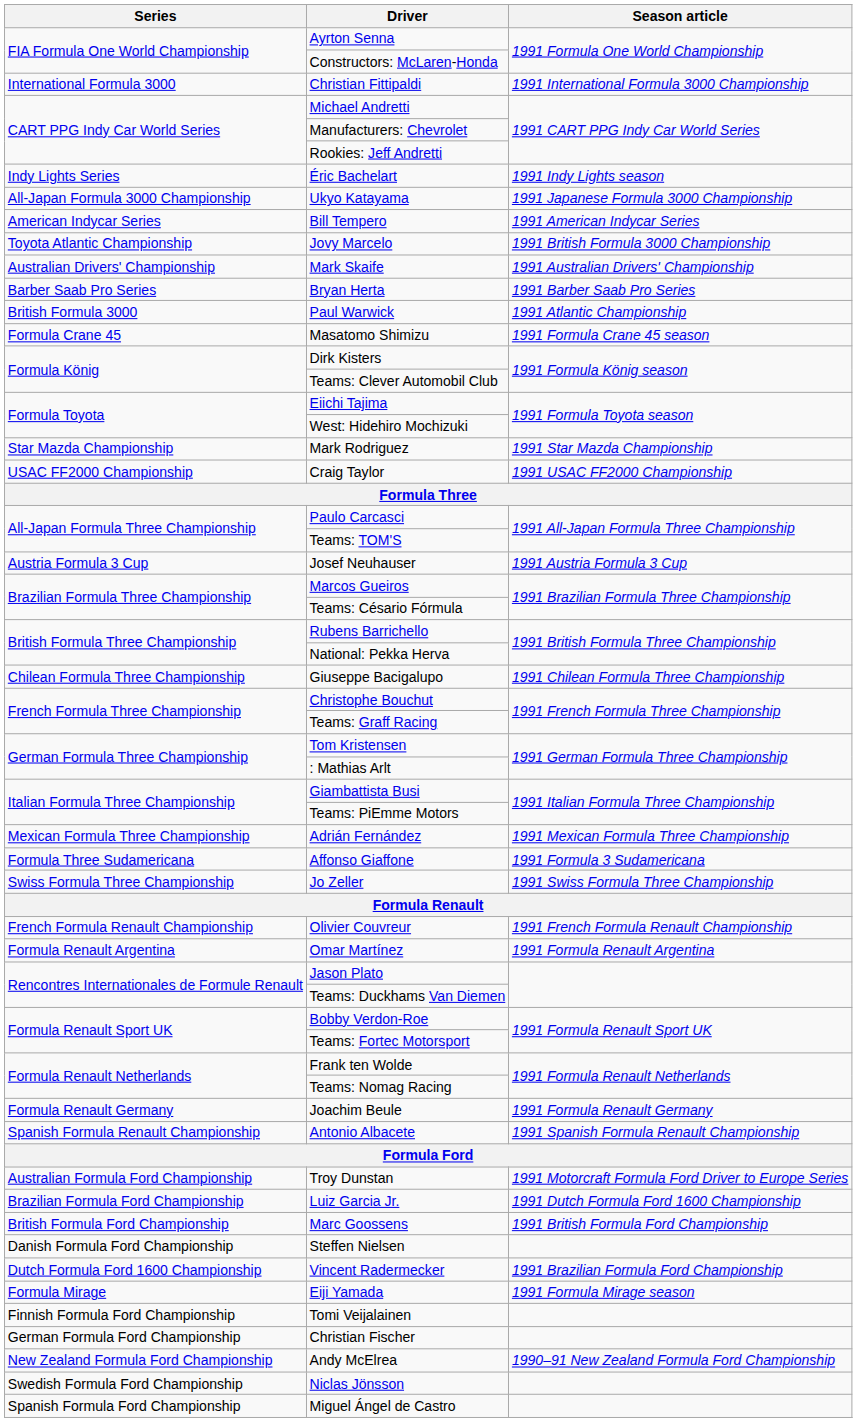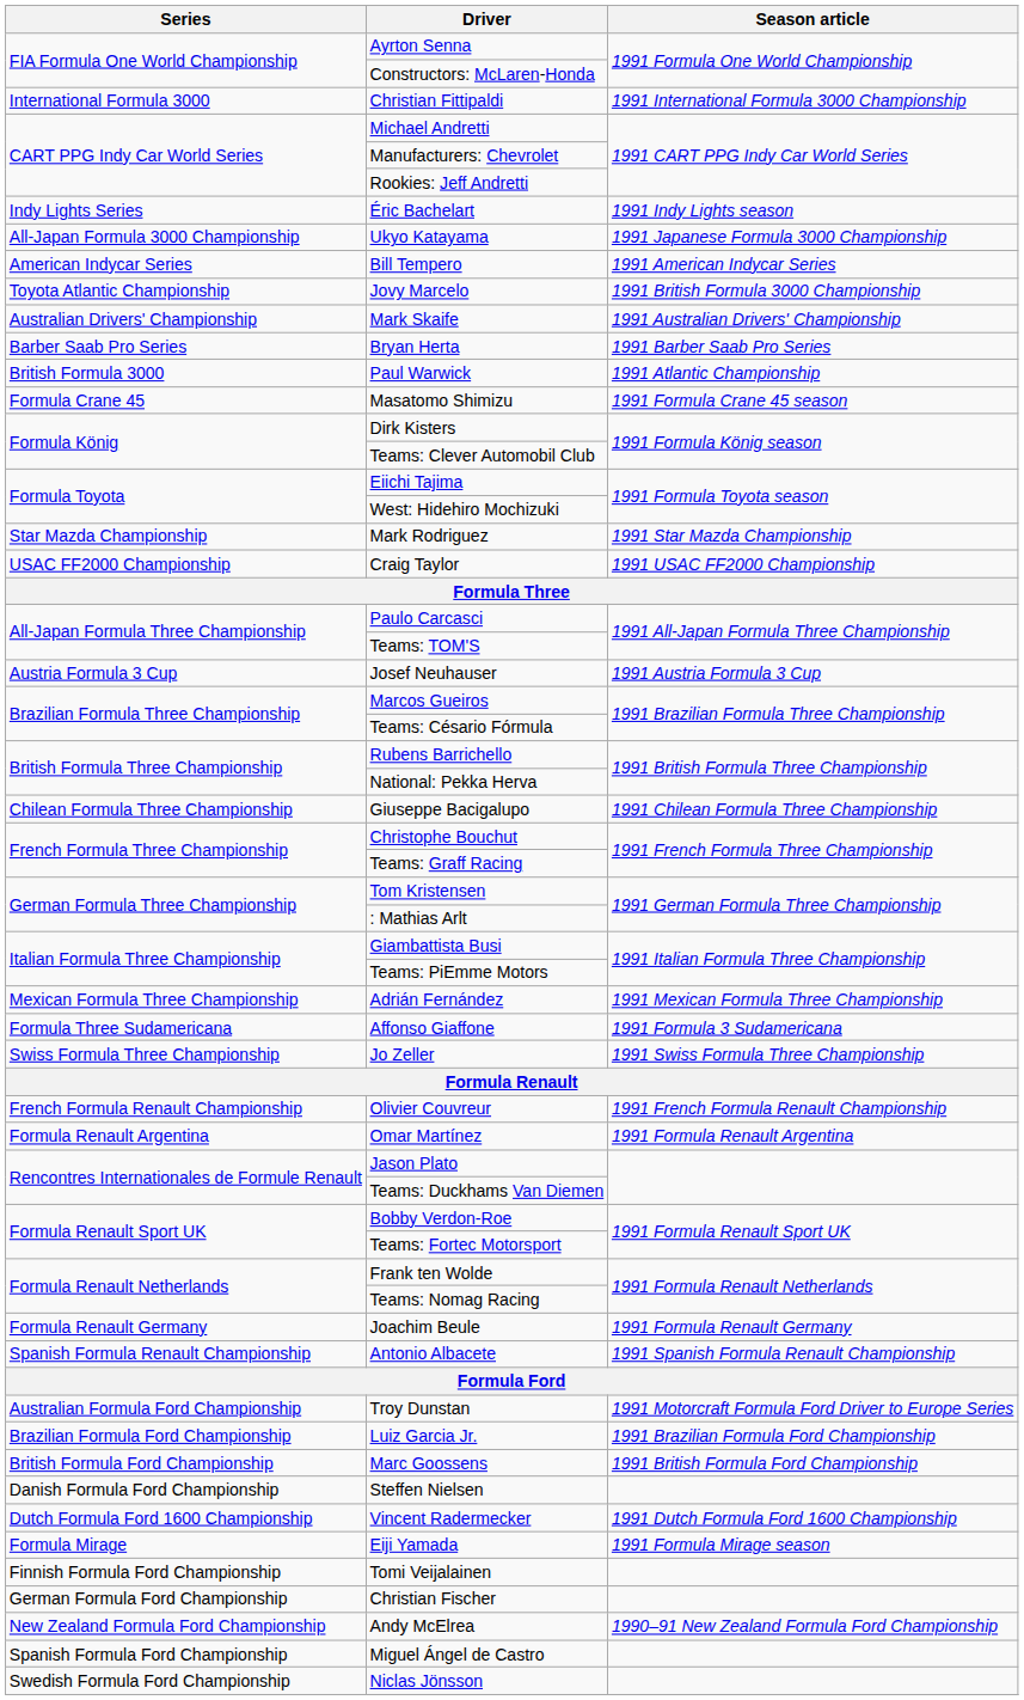 <table class="wikitable" style="font-size: 87%;">
 <tr>
 <th>Series</th>
 <th>Driver</th>
 <th>Season article</th>
 </tr>
 <tr>
 <td rowspan=2><a href='#'>FIA Formula One World Championship</a></td>
 <td> <a href='#'>Ayrton Senna</a></td>
 <td rowspan=2><em><a href='#'>1991 Formula One World Championship</a></em></td>
 </tr>
 <tr>
 <td>Constructors:  <a href='#'>McLaren</a>-<a href='#'>Honda</a></td>
 </tr>
 <tr>
 <td><a href='#'>International Formula 3000</a></td>
 <td> <a href='#'>Christian Fittipaldi</a></td>
 <td><em><a href='#'>1991 International Formula 3000 Championship</a></em></td>
 </tr>
 <tr>
 <td rowspan=3><a href='#'>CART PPG Indy Car World Series</a></td>
 <td> <a href='#'>Michael Andretti</a></td>
 <td rowspan=3><em><a href='#'>1991 CART PPG Indy Car World Series</a></em></td>
 </tr>
 <tr>
 <td>Manufacturers:  <a href='#'>Chevrolet</a></td>
 </tr>
 <tr>
 <td>Rookies:  <a href='#'>Jeff Andretti</a></td>
 </tr>
 <tr>
 <td><a href='#'>Indy Lights Series</a></td>
 <td> <a href='#'>Éric Bachelart</a></td>
 <td><em><a href='#'>1991 Indy Lights season</a></em></td>
 </tr>
 <tr>
 <td><a href='#'>All-Japan Formula 3000 Championship</a></td>
 <td> <a href='#'>Ukyo Katayama</a></td>
 <td><em><a href='#'>1991 Japanese Formula 3000 Championship</a></em></td>
 </tr>
 <tr>
 <td><a href='#'>American Indycar Series</a></td>
 <td> <a href='#'>Bill Tempero</a></td>
 <td><em><a href='#'>1991 American Indycar Series</a></em></td>
 </tr>
 <tr>
 <td><a href='#'>Toyota Atlantic Championship</a></td>
 <td> <a href='#'>Jovy Marcelo</a></td>
 <td><em><a href='#'>1991 British Formula 3000 Championship</a></em></td>
 </tr>
 <tr>
 <td><a href='#'>Australian Drivers' Championship</a></td>
 <td> <a href='#'>Mark Skaife</a></td>
 <td><em><a href='#'>1991 Australian Drivers' Championship</a></em></td>
 </tr>
 <tr>
 <td><a href='#'>Barber Saab Pro Series</a></td>
 <td> <a href='#'>Bryan Herta</a></td>
 <td><em><a href='#'>1991 Barber Saab Pro Series</a></em></td>
 </tr>
 <tr>
 <td><a href='#'>British Formula 3000</a></td>
 <td> <a href='#'>Paul Warwick</a></td>
 <td><em><a href='#'>1991 Atlantic Championship</a></em></td>
 </tr>
 <tr>
 <td><a href='#'>Formula Crane 45</a></td>
 <td> Masatomo Shimizu</td>
 <td><em><a href='#'>1991 Formula Crane 45 season</a></em></td>
 </tr>
 <tr>
 <td rowspan=2><a href='#'>Formula König</a></td>
 <td> Dirk Kisters</td>
 <td rowspan=2><em><a href='#'>1991 Formula König season</a></em></td>
 </tr>
 <tr>
 <td>Teams:  Clever Automobil Club</td>
 </tr>
 <tr>
 <td rowspan=2><a href='#'>Formula Toyota</a></td>
 <td> <a href='#'>Eiichi Tajima</a></td>
 <td rowspan=2><em><a href='#'>1991 Formula Toyota season</a></em></td>
 </tr>
 <tr>
 <td>West:  Hidehiro Mochizuki</td>
 </tr>
 <tr>
 <td><a href='#'>Star Mazda Championship</a></td>
 <td> Mark Rodriguez</td>
 <td><em><a href='#'>1991 Star Mazda Championship</a></em></td>
 </tr>
 <tr>
 <td><a href='#'>USAC FF2000 Championship</a></td>
 <td> Craig Taylor</td>
 <td><em><a href='#'>1991 USAC FF2000 Championship</a></em></td>
 </tr>
 <tr>
 <th colspan=3><a href='#'>Formula Three</a></th>
 </tr>
 <tr>
 <td rowspan="2"><a href='#'>All-Japan Formula Three Championship</a></td>
 <td> <a href='#'>Paulo Carcasci</a></td>
 <td rowspan="2"><em><a href='#'>1991 All-Japan Formula Three Championship</a></em></td>
 </tr>
 <tr>
 <td>Teams:  <a href='#'>TOM'S</a></td>
 </tr>
 <tr>
 <td><a href='#'>Austria Formula 3 Cup</a></td>
 <td> Josef Neuhauser</td>
 <td><em><a href='#'>1991 Austria Formula 3 Cup</a></em></td>
 </tr>
 <tr>
 <td rowspan=2><a href='#'>Brazilian Formula Three Championship</a></td>
 <td> <a href='#'>Marcos Gueiros</a></td>
 <td rowspan=2><em><a href='#'>1991 Brazilian Formula Three Championship</a></em></td>
 </tr>
 <tr>
 <td>Teams:  Césario Fórmula</td>
 </tr>
 <tr>
 <td rowspan=2><a href='#'>British Formula Three Championship</a></td>
 <td> <a href='#'>Rubens Barrichello</a></td>
 <td rowspan=2><em><a href='#'>1991 British Formula Three Championship</a></em></td>
 </tr>
 <tr>
 <td>National:  Pekka Herva</td>
 </tr>
 <tr>
 <td><a href='#'>Chilean Formula Three Championship</a></td>
 <td> Giuseppe Bacigalupo</td>
 <td><em><a href='#'>1991 Chilean Formula Three Championship</a></em></td>
 </tr>
 <tr>
 <td rowspan=2><a href='#'>French Formula Three Championship</a></td>
 <td> <a href='#'>Christophe Bouchut</a></td>
 <td rowspan=2><em><a href='#'>1991 French Formula Three Championship</a></em></td>
 </tr>
 <tr>
 <td>Teams:  <a href='#'>Graff Racing</a></td>
 </tr>
 <tr>
 <td rowspan=2><a href='#'>German Formula Three Championship</a></td>
 <td> <a href='#'>Tom Kristensen</a></td>
 <td rowspan=2><em><a href='#'>1991 German Formula Three Championship</a></em></td>
 </tr>
 <tr>
 <td>:  Mathias Arlt</td>
 </tr>
 <tr>
 <td rowspan=2><a href='#'>Italian Formula Three Championship</a></td>
 <td> <a href='#'>Giambattista Busi</a></td>
 <td rowspan=2><em><a href='#'>1991 Italian Formula Three Championship</a></em></td>
 </tr>
 <tr>
 <td>Teams:  PiEmme Motors</td>
 </tr>
 <tr>
 <td><a href='#'>Mexican Formula Three Championship</a></td>
 <td> <a href='#'>Adrián Fernández</a></td>
 <td><em><a href='#'>1991 Mexican Formula Three Championship</a></em></td>
 </tr>
 <tr>
 <td><a href='#'>Formula Three Sudamericana</a></td>
 <td> <a href='#'>Affonso Giaffone</a></td>
 <td><em><a href='#'>1991 Formula 3 Sudamericana</a></em></td>
 </tr>
 <tr>
 <td><a href='#'>Swiss Formula Three Championship</a></td>
 <td> <a href='#'>Jo Zeller</a></td>
 <td><em><a href='#'>1991 Swiss Formula Three Championship</a></em></td>
 </tr>
 <tr>
 <th colspan=3><a href='#'>Formula Renault</a></th>
 </tr>
 <tr>
 <td><a href='#'>French Formula Renault Championship</a></td>
 <td> <a href='#'>Olivier Couvreur</a></td>
 <td><em><a href='#'>1991 French Formula Renault Championship</a></em></td>
 </tr>
 <tr>
 <td><a href='#'>Formula Renault Argentina</a></td>
 <td> <a href='#'>Omar Martínez</a></td>
 <td><em><a href='#'>1991 Formula Renault Argentina</a></em></td>
 </tr>
 <tr>
 <td rowspan=2><a href='#'>Rencontres Internationales de Formule Renault</a></td>
 <td> <a href='#'>Jason Plato</a></td>
 <td rowspan=2></td>
 </tr>
 <tr>
 <td>Teams:  Duckhams <a href='#'>Van Diemen</a></td>
 </tr>
 <tr>
 <td rowspan=2><a href='#'>Formula Renault Sport UK</a></td>
 <td> <a href='#'>Bobby Verdon-Roe</a></td>
 <td rowspan=2><em><a href='#'>1991 Formula Renault Sport UK</a></em></td>
 </tr>
 <tr>
 <td>Teams:  <a href='#'>Fortec Motorsport</a></td>
 </tr>
 <tr>
 <td rowspan=2><a href='#'>Formula Renault Netherlands</a></td>
 <td> Frank ten Wolde</td>
 <td rowspan=2><em><a href='#'>1991 Formula Renault Netherlands</a></em></td>
 </tr>
 <tr>
 <td>Teams:  Nomag Racing</td>
 </tr>
 <tr>
 <td><a href='#'>Formula Renault Germany</a></td>
 <td> Joachim Beule</td>
 <td><em><a href='#'>1991 Formula Renault Germany</a></em></td>
 </tr>
 <tr>
 <td><a href='#'>Spanish Formula Renault Championship</a></td>
 <td> <a href='#'>Antonio Albacete</a></td>
 <td><em><a href='#'>1991 Spanish Formula Renault Championship</a></em></td>
 </tr>
 <tr>
 <th colspan=3><a href='#'>Formula Ford</a></th>
 </tr>
 <tr>
 <td><a href='#'>Australian Formula Ford Championship</a></td>
 <td> Troy Dunstan</td>
 <td><em><a href='#'>1991 Motorcraft Formula Ford Driver to Europe Series</a></em></td>
 </tr>
 <tr>
 <td><a href='#'>Brazilian Formula Ford Championship</a></td>
 <td> <a href='#'>Luiz Garcia Jr.</a></td>
-<td><em><a href='#'>1991 Dutch Formula Ford 1600 Championship</a></em></td>
+<td><em><a href='#'>1991 Brazilian Formula Ford Championship</a></em></td>
 </tr>
 <tr>
 <td><a href='#'>British Formula Ford Championship</a></td>
 <td> <a href='#'>Marc Goossens</a></td>
 <td><em><a href='#'>1991 British Formula Ford Championship</a></em></td>
 </tr>
 <tr>
 <td>Danish Formula Ford Championship</td>
 <td> Steffen Nielsen</td>
 <td></td>
 </tr>
 <tr>
 <td><a href='#'>Dutch Formula Ford 1600 Championship</a></td>
 <td> <a href='#'>Vincent Radermecker</a></td>
-<td><em><a href='#'>1991 Brazilian Formula Ford Championship</a></em></td>
+<td><em><a href='#'>1991 Dutch Formula Ford 1600 Championship</a></em></td>
 </tr>
 <tr>
 <td><a href='#'>Formula Mirage</a></td>
 <td> <a href='#'>Eiji Yamada</a></td>
 <td><em><a href='#'>1991 Formula Mirage season</a></em></td>
 </tr>
 <tr>
 <td>Finnish Formula Ford Championship</td>
 <td> Tomi Veijalainen</td>
 <td></td>
 </tr>
 <tr>
 <td>German Formula Ford Championship</td>
 <td> Christian Fischer</td>
 <td></td>
 </tr>
 <tr>
 <td><a href='#'>New Zealand Formula Ford Championship</a></td>
 <td> Andy McElrea</td>
 <td><em><a href='#'>1990–91 New Zealand Formula Ford Championship</a></em></td>
 </tr>
 <tr>
+<td>Spanish Formula Ford Championship</td>
+<td> Miguel Ángel de Castro</td>
+<td></td>
+</tr>
+<tr>
 <td>Swedish Formula Ford Championship</td>
 <td> <a href='#'>Niclas Jönsson</a></td>
 <td></td>
 </tr>
 <tr>
-<td>Spanish Formula Ford Championship</td>
-<td> Miguel Ángel de Castro</td>
-<td></td>
-</tr>
-<tr>
 </tr>
 </table>
